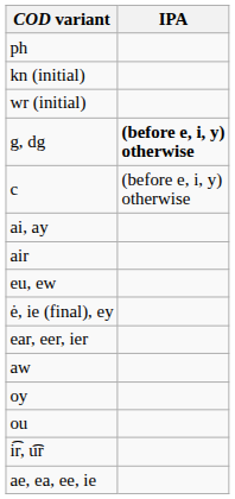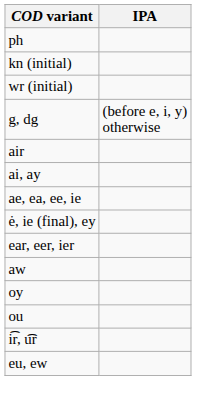 <table class="wikitable floatleft" style="margin-left: 4em">
 <tr>
 <th><em>COD</em> variant</th>
 <th>IPA</th>
 </tr>
 <tr>
 <td>ph</td>
 <td></td>
 </tr>
 <tr>
 <td>kn (initial)</td>
 <td></td>
 </tr>
 <tr>
 <td>wr (initial)</td>
 <td></td>
 </tr>
 <tr>
 <td>g, dg</td>
-<td><strong> (before e, i, y) <br>  otherwise <br> </strong></td>
+<td> (before e, i, y) <br>  otherwise <br> </td>
 </tr>
 <tr>
-<td>c</td>
-<td> (before e, i, y) <br>   otherwise <br> </td>
+<td>air</td>
+<td></td>
 </tr>
 <tr>
 <td>ai, ay</td>
 <td></td>
 </tr>
 <tr>
-<td>air</td>
-<td></td>
-</tr>
-<tr>
-<td>eu, ew</td>
+<td>ae, ea, ee, ie</td>
 <td></td>
 </tr>
 <tr>
 <td>ė, ie (final), ey</td>
 <td></td>
 </tr>
 <tr>
 <td>ear, eer, ier</td>
 <td></td>
 </tr>
 <tr>
 <td>aw</td>
 <td></td>
 </tr>
 <tr>
 <td>oy</td>
 <td></td>
 </tr>
 <tr>
 <td>ou</td>
 <td></td>
 </tr>
 <tr>
 <td>i͡r, u͡r</td>
 <td></td>
 </tr>
 <tr>
-<td>ae, ea, ee, ie</td>
+<td>eu, ew</td>
 <td></td>
 </tr>
 </table>
